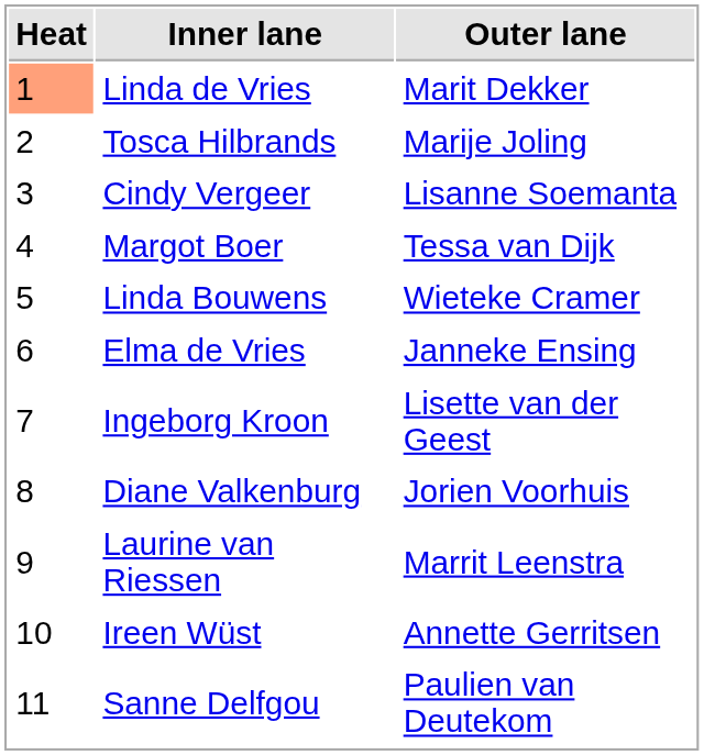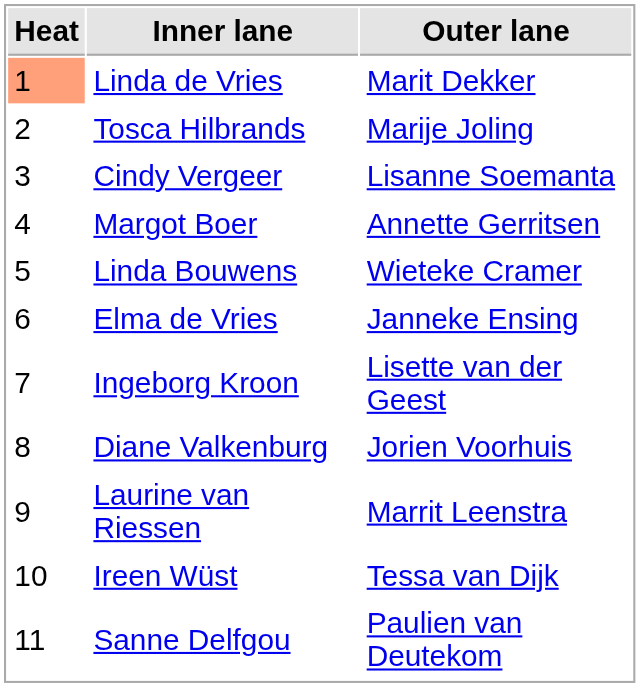 <table cellspacing="1" cellpadding="3" style="border:1px solid #AAAAAA;font-size:90%">
 <tr bgcolor="#E4E4E4">
 <th style="border-bottom:1px solid #AAAAAA" width=15>Heat</th>
 <th style="border-bottom:1px solid #AAAAAA" width=125>Inner lane</th>
 <th style="border-bottom:1px solid #AAAAAA" width=125>Outer lane</th>
 </tr>
 <tr>
 <td style="background: lightsalmon;">1</td>
 <td><a href='#'>Linda de Vries</a></td>
 <td><a href='#'>Marit Dekker</a></td>
 </tr>
 <tr>
 <td>2</td>
 <td><a href='#'>Tosca Hilbrands</a></td>
 <td><a href='#'>Marije Joling</a></td>
 </tr>
 <tr>
 <td>3</td>
 <td><a href='#'>Cindy Vergeer</a></td>
 <td><a href='#'>Lisanne Soemanta</a></td>
 </tr>
 <tr>
 <td>4</td>
 <td><a href='#'>Margot Boer</a></td>
-<td><a href='#'>Tessa van Dijk</a></td>
+<td><a href='#'>Annette Gerritsen</a></td>
 </tr>
 <tr>
 <td>5</td>
 <td><a href='#'>Linda Bouwens</a></td>
 <td><a href='#'>Wieteke Cramer</a></td>
 </tr>
 <tr>
 <td>6</td>
 <td><a href='#'>Elma de Vries</a></td>
 <td><a href='#'>Janneke Ensing</a></td>
 </tr>
 <tr>
 <td>7</td>
 <td><a href='#'>Ingeborg Kroon</a></td>
 <td><a href='#'>Lisette van der Geest</a></td>
 </tr>
 <tr>
 <td>8</td>
 <td><a href='#'>Diane Valkenburg</a></td>
 <td><a href='#'>Jorien Voorhuis</a></td>
 </tr>
 <tr>
 <td>9</td>
 <td><a href='#'>Laurine van Riessen</a></td>
 <td><a href='#'>Marrit Leenstra</a></td>
 </tr>
 <tr>
 <td>10</td>
 <td><a href='#'>Ireen Wüst</a></td>
-<td><a href='#'>Annette Gerritsen</a></td>
+<td><a href='#'>Tessa van Dijk</a></td>
 </tr>
 <tr>
 <td>11</td>
 <td><a href='#'>Sanne Delfgou</a></td>
 <td><a href='#'>Paulien van Deutekom</a></td>
 </tr>
 </table>
